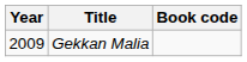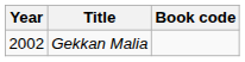 <table class="wikitable">
 <tr>
 <th>Year</th>
 <th>Title</th>
 <th>Book code</th>
 </tr>
 <tr>
-<td>2009</td>
+<td>2002</td>
 <td><em>Gekkan Malia</em></td>
 <td></td>
 </tr>
 </table>
